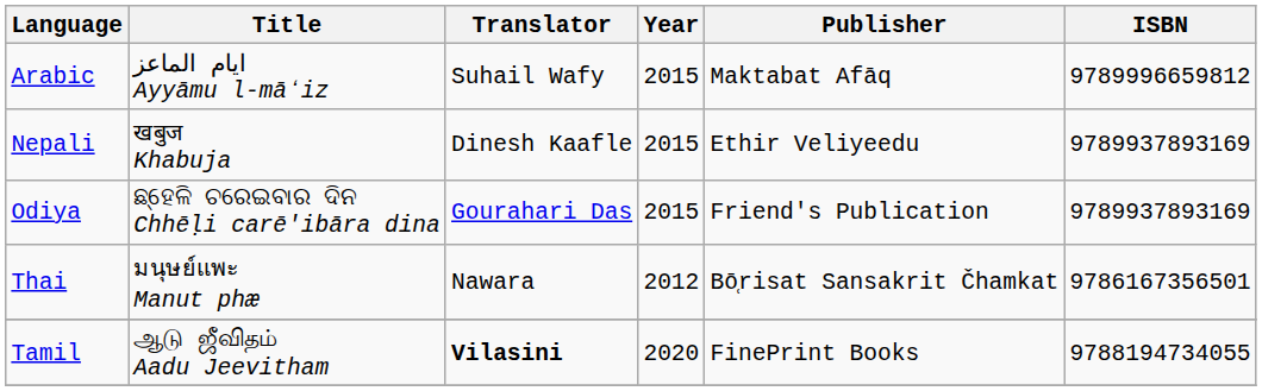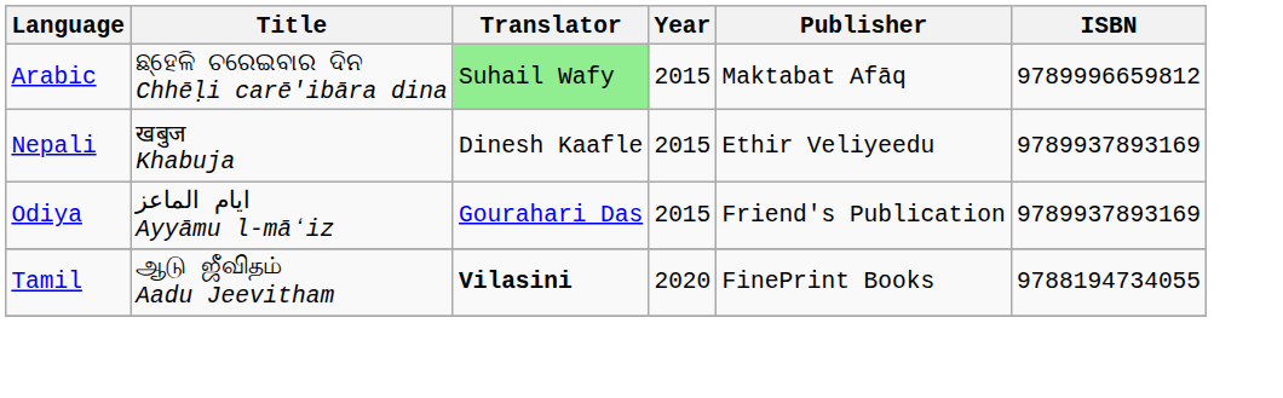 <table class="wikitable">
 <tr>
 <th>Language</th>
 <th>Title</th>
 <th>Translator</th>
 <th>Year</th>
 <th>Publisher</th>
 <th>ISBN</th>
 </tr>
 <tr>
 <td><a href='#'>Arabic</a></td>
-<td>ايام الماعز <br><em>Ayyāmu l-māʻiz</em><br></td>
-<td>Suhail Wafy</td>
+<td>ଛ୍ହେଳି ଚରେଇବାର ଦିନ <br><em>Chhēḷi carē'ibāra dina</em><br></td>
+<td style="background: lightgreen;">Suhail Wafy</td>
 <td>2015</td>
 <td>Maktabat Afāq</td>
 <td>9789996659812</td>
 </tr>
 <tr>
 <td><a href='#'>Nepali</a></td>
 <td>खबुज <br><em>Khabuja</em><br></td>
 <td>Dinesh Kaafle</td>
 <td>2015</td>
 <td>Ethir Veliyeedu</td>
 <td>9789937893169</td>
 </tr>
 <tr>
 <td><a href='#'>Odiya</a></td>
-<td>ଛ୍ହେଳି ଚରେଇବାର ଦିନ <br><em>Chhēḷi carē'ibāra dina</em><br></td>
+<td>ايام الماعز <br><em>Ayyāmu l-māʻiz</em><br></td>
 <td><a href='#'>Gourahari Das</a></td>
 <td>2015</td>
 <td>Friend's Publication</td>
 <td>9789937893169</td>
-</tr>
-<tr>
-<td><a href='#'>Thai</a></td>
-<td>มนุษย์แพะ <br><em>Manut phæ</em><br></td>
-<td>Nawara</td>
-<td>2012</td>
-<td>Bō̜risat Sansakrit Čhamkat</td>
-<td>9786167356501</td>
 </tr>
 <tr>
 </tr>
 <tr>
 <td><a href='#'>Tamil</a></td>
 <td>ஆடு ஜீவிதம் <br><em>Aadu Jeevitham</em><br></td>
 <td><strong>Vilasini</strong></td>
 <td>2020</td>
 <td>FinePrint Books</td>
 <td>9788194734055</td>
 </tr>
 <tr>
 </tr>
 </table>
